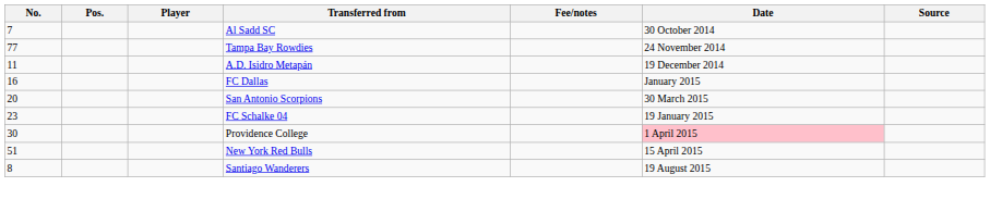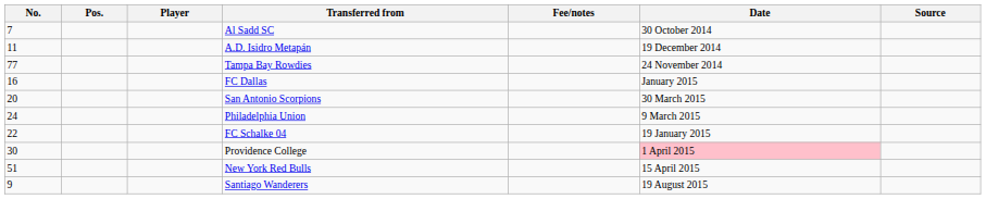 <table class="wikitable sortable" style="width:90%; text-align:center; font-size:95%; text-align:left;">
 <tr>
 <th>No.</th>
 <th>Pos.</th>
 <th>Player</th>
 <th>Transferred from</th>
 <th>Fee/notes</th>
 <th>Date</th>
 <th>Source</th>
 </tr>
 <tr>
 <td>7</td>
 <td align=center></td>
 <td></td>
 <td> <a href='#'>Al Sadd SC</a></td>
 <td></td>
 <td>30 October 2014</td>
 <td></td>
 </tr>
 <tr>
+<td>11</td>
+<td align=center></td>
+<td></td>
+<td> <a href='#'>A.D. Isidro Metapán</a></td>
+<td></td>
+<td>19 December 2014</td>
+<td></td>
+</tr>
+<tr>
 <td>77</td>
 <td align=center></td>
 <td></td>
 <td> <a href='#'>Tampa Bay Rowdies</a></td>
 <td></td>
 <td>24 November 2014</td>
-<td></td>
-</tr>
-<tr>
-<td>11</td>
-<td align=center></td>
-<td></td>
-<td> <a href='#'>A.D. Isidro Metapán</a></td>
-<td></td>
-<td>19 December 2014</td>
 <td></td>
 </tr>
 <tr>
 <td>16</td>
 <td align=center></td>
 <td></td>
 <td> <a href='#'>FC Dallas</a></td>
 <td></td>
 <td>January 2015</td>
 <td></td>
 </tr>
 <tr>
 <td>20</td>
 <td align=center></td>
 <td></td>
 <td> <a href='#'>San Antonio Scorpions</a></td>
 <td></td>
 <td>30 March 2015</td>
 <td></td>
 </tr>
 <tr>
-<td>23</td>
+<td>24</td>
+<td align=center></td>
+<td></td>
+<td> <a href='#'>Philadelphia Union</a></td>
+<td></td>
+<td>9 March 2015</td>
+<td></td>
+</tr>
+<tr>
+<td>22</td>
 <td align=center></td>
 <td></td>
 <td> <a href='#'>FC Schalke 04</a></td>
 <td></td>
 <td>19 January 2015</td>
 <td></td>
 </tr>
 <tr>
 <td>30</td>
 <td align=center></td>
 <td></td>
 <td> Providence College</td>
 <td></td>
 <td style="background: pink;">1 April 2015</td>
 <td></td>
 </tr>
 <tr>
 <td>51</td>
 <td align=center></td>
 <td></td>
 <td> <a href='#'>New York Red Bulls</a></td>
 <td></td>
 <td>15 April 2015</td>
 <td></td>
 </tr>
 <tr>
-<td>8</td>
+<td>9</td>
 <td align=center></td>
 <td></td>
 <td> <a href='#'>Santiago Wanderers</a></td>
 <td></td>
 <td>19 August 2015</td>
 <td></td>
 </tr>
 </table>
